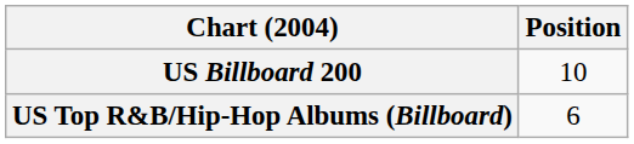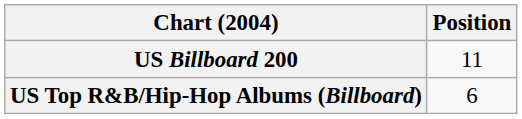 <table class="wikitable sortable plainrowheaders" style="text-align:center">
 <tr>
 <th scope="col">Chart (2004)</th>
 <th scope="col">Position</th>
 </tr>
 <tr>
 <th scope="row">US <em>Billboard</em> 200</th>
-<td>10</td>
+<td>11</td>
 </tr>
 <tr>
 <th scope="row">US Top R&B/Hip-Hop Albums (<em>Billboard</em>)</th>
 <td>6</td>
 </tr>
 </table>
